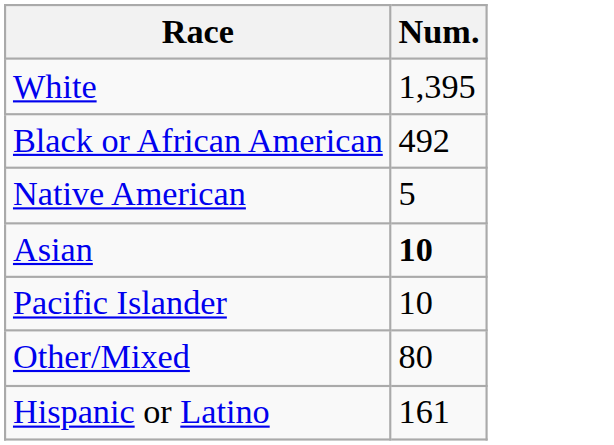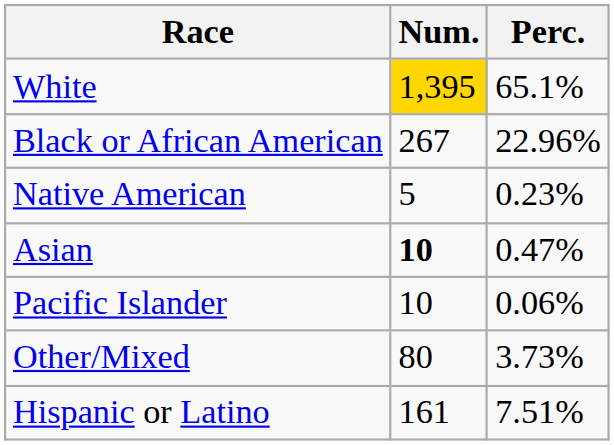 <table class="wikitable">
 <tr>
 <th>Race</th>
 <th>Num.</th>
+<th>Perc.</th>
 </tr>
 <tr>
 <td><a href='#'>White</a></td>
-<td>1,395</td>
+<td style="background: gold;">1,395</td>
+<td>65.1%</td>
 </tr>
 <tr>
 <td><a href='#'>Black or African American</a></td>
-<td>492</td>
+<td>267</td>
+<td>22.96%</td>
 </tr>
 <tr>
 <td><a href='#'>Native American</a></td>
 <td>5</td>
+<td>0.23%</td>
 </tr>
 <tr>
 <td><a href='#'>Asian</a></td>
 <td><strong>10</strong></td>
+<td>0.47%</td>
 </tr>
 <tr>
 <td><a href='#'>Pacific Islander</a></td>
 <td>10</td>
+<td>0.06%</td>
 </tr>
 <tr>
 <td><a href='#'>Other/Mixed</a></td>
 <td>80</td>
+<td>3.73%</td>
 </tr>
 <tr>
 <td><a href='#'>Hispanic</a> or <a href='#'>Latino</a></td>
 <td>161</td>
+<td>7.51%</td>
 </tr>
 </table>
